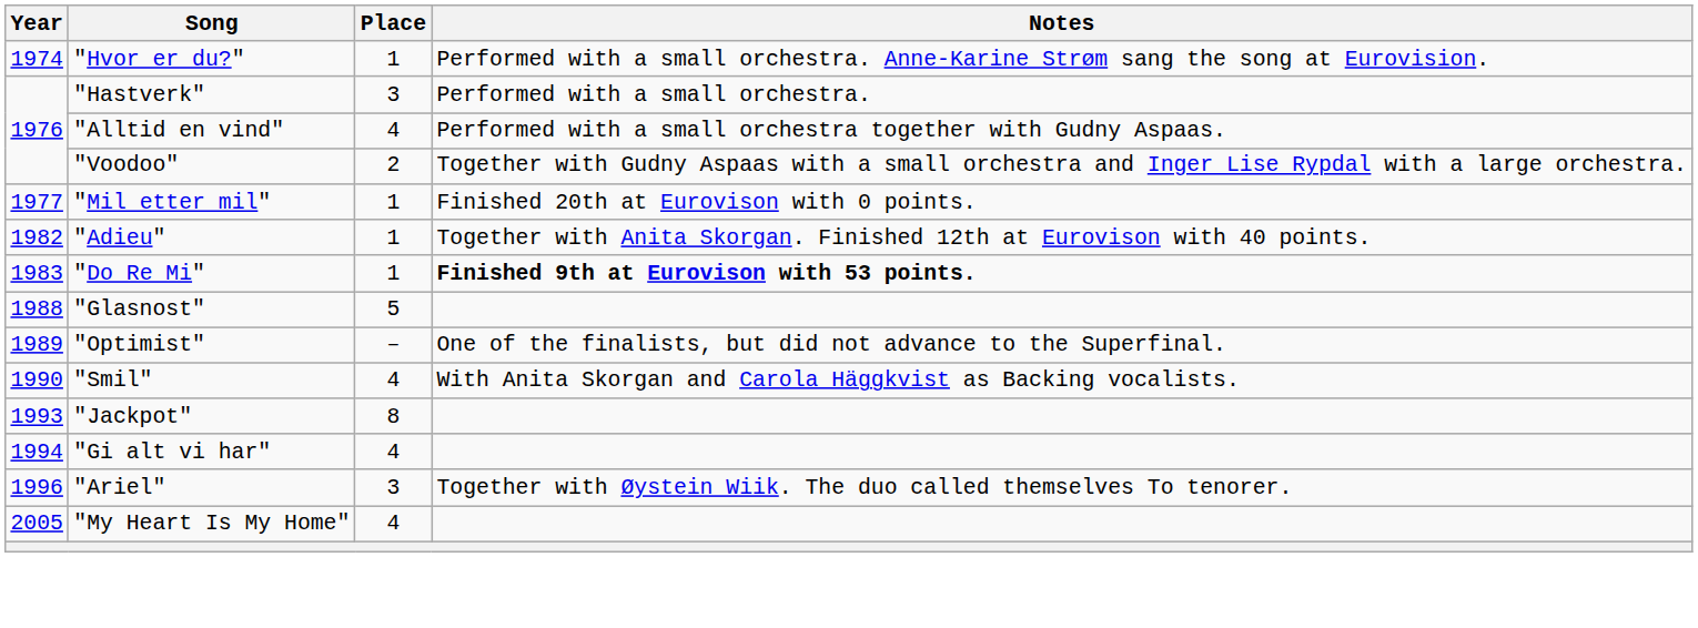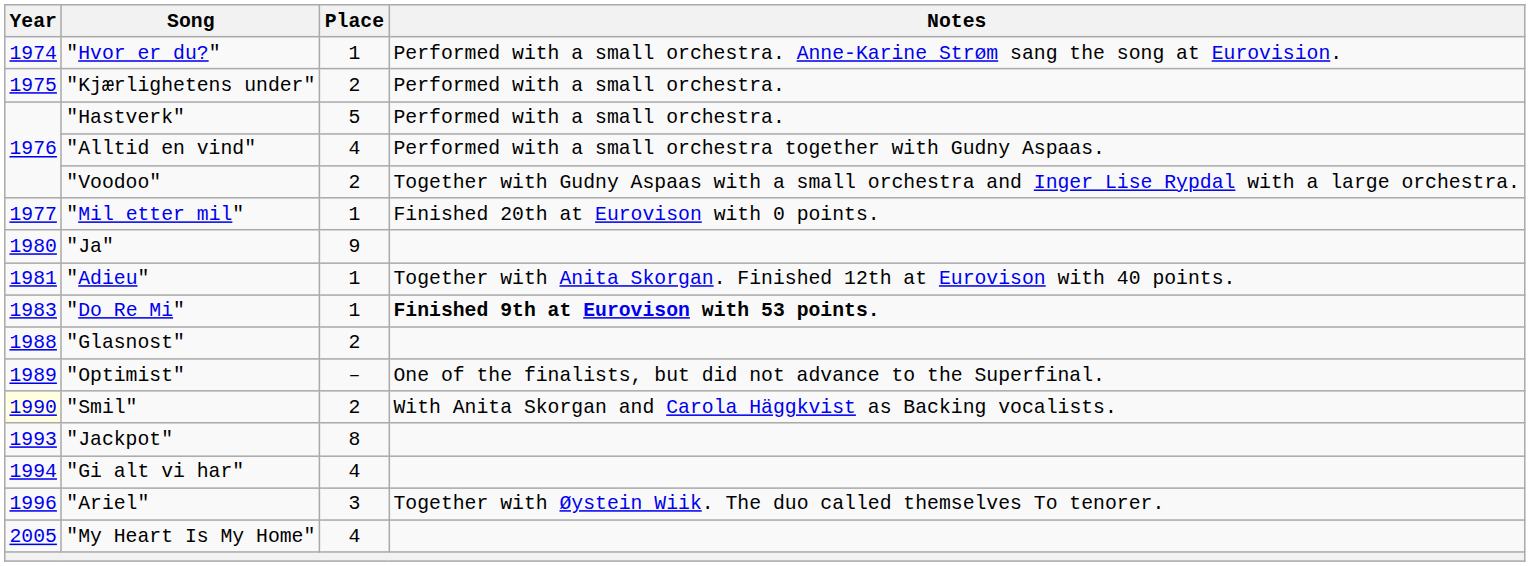 <table class="wikitable" style="text-align:center; font-size:100%">
 <tr>
 <th>Year</th>
 <th>Song</th>
 <th>Place</th>
 <th>Notes</th>
 </tr>
 <tr>
 <td><a href='#'>1974</a></td>
 <td align=left>"<a href='#'>Hvor er du?</a>"</td>
 <td>1</td>
 <td align=left>Performed with a small orchestra. <a href='#'>Anne-Karine Strøm</a> sang the song at <a href='#'>Eurovision</a>.</td>
 </tr>
 <tr>
+<td><a href='#'>1975</a></td>
+<td align=left>"Kjærlighetens under"</td>
+<td>2</td>
+<td align=left>Performed with a small orchestra.</td>
+</tr>
+<tr>
 <td rowspan=3><a href='#'>1976</a></td>
 <td align=left>"Hastverk"</td>
-<td>3</td>
+<td>5</td>
 <td align=left>Performed with a small orchestra.</td>
 </tr>
 <tr>
 <td align=left>"Alltid en vind"</td>
 <td>4</td>
 <td align=left>Performed with a small orchestra together with Gudny Aspaas.</td>
 </tr>
 <tr>
 <td align=left>"Voodoo"</td>
 <td>2</td>
 <td align=left>Together with Gudny Aspaas with a small orchestra and <a href='#'>Inger Lise Rypdal</a> with a large orchestra.</td>
 </tr>
 <tr>
 <td><a href='#'>1977</a></td>
 <td align=left>"<a href='#'>Mil etter mil</a>"</td>
 <td>1</td>
 <td align=left>Finished 20th at <a href='#'>Eurovison</a> with 0 points.</td>
 </tr>
 <tr>
-<td><a href='#'>1982</a></td>
+<td><a href='#'>1980</a></td>
+<td align=left>"Ja"</td>
+<td>9</td>
+<td></td>
+</tr>
+<tr>
+<td><a href='#'>1981</a></td>
 <td align=left>"<a href='#'>Adieu</a>"</td>
 <td>1</td>
 <td align=left>Together with <a href='#'>Anita Skorgan</a>. Finished 12th at <a href='#'>Eurovison</a> with 40 points.</td>
 </tr>
 <tr>
 <td><a href='#'>1983</a></td>
 <td align=left>"<a href='#'>Do Re Mi</a>"</td>
 <td>1</td>
 <td align=left><strong>Finished 9th at <a href='#'>Eurovison</a> with 53 points.</strong></td>
 </tr>
 <tr>
 <td><a href='#'>1988</a></td>
 <td align=left>"Glasnost"</td>
-<td>5</td>
+<td>2</td>
 <td></td>
 </tr>
 <tr>
 <td><a href='#'>1989</a></td>
 <td align=left>"Optimist"</td>
 <td>–</td>
 <td align=left>One of the finalists, but did not advance to the Superfinal.</td>
 </tr>
 <tr>
-<td><a href='#'>1990</a></td>
+<td style="background: lightyellow;"><a href='#'>1990</a></td>
 <td align=left>"Smil"</td>
-<td>4</td>
+<td>2</td>
 <td align=left>With Anita Skorgan and <a href='#'>Carola Häggkvist</a> as Backing vocalists.</td>
 </tr>
 <tr>
 <td><a href='#'>1993</a></td>
 <td align=left>"Jackpot"</td>
 <td>8</td>
 <td></td>
 </tr>
 <tr>
 <td><a href='#'>1994</a></td>
 <td align=left>"Gi alt vi har"</td>
 <td>4</td>
 <td></td>
 </tr>
 <tr>
 <td><a href='#'>1996</a></td>
 <td align=left>"Ariel"</td>
 <td>3</td>
 <td align=left>Together with <a href='#'>Øystein Wiik</a>. The duo called themselves To tenorer.</td>
 </tr>
 <tr>
 <td><a href='#'>2005</a></td>
 <td align=left>"My Heart Is My Home"</td>
 <td>4</td>
 <td></td>
 </tr>
 <tr>
 <th colspan=4></th>
 </tr>
 </table>
